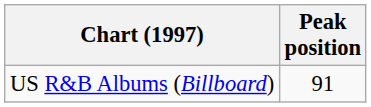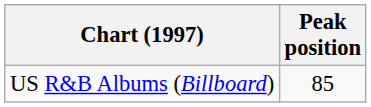 <table Class = "wikitable sortable">
 <tr>
 <th>Chart (1997)</th>
 <th>Peak<br>position</th>
 </tr>
 <tr>
 <td>US <a href='#'>R&B Albums</a> (<em><a href='#'>Billboard</a></em>)</td>
-<td align=center>91</td>
+<td align=center>85</td>
 </tr>
 </table>
